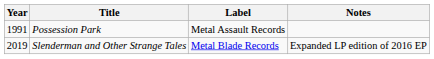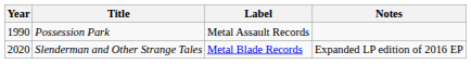 <table class="wikitable">
 <tr>
 <th><strong>Year</strong></th>
 <th><strong>Title</strong></th>
 <th><strong>Label</strong></th>
 <th><strong>Notes</strong></th>
 </tr>
 <tr>
-<td>1991</td>
+<td>1990</td>
 <td><em>Possession Park</em></td>
 <td>Metal Assault Records</td>
 </tr>
 <tr>
-<td>2019</td>
+<td>2020</td>
 <td><em>Slenderman and Other Strange Tales</em></td>
 <td><a href='#'>Metal Blade Records</a></td>
 <td>Expanded LP edition of 2016 EP</td>
 </tr>
 </table>
